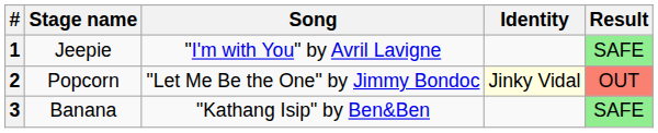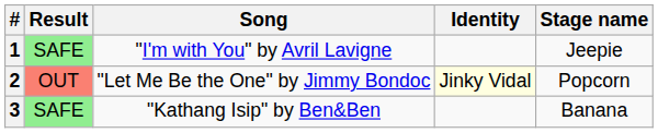 <table class="wikitable" style="text-align: center;">
 <tr>
 <th>#</th>
-<th>Stage name</th>
+<th>Result</th>
 <th>Song</th>
 <th>Identity</th>
-<th>Result</th>
+<th>Stage name</th>
 </tr>
 <tr>
 <th>1</th>
-<td>Jeepie</td>
+<td style="background:lightgreen;">SAFE</td>
 <td>"<a href='#'>I'm with You</a>" by <a href='#'>Avril Lavigne</a></td>
 <td></td>
-<td style="background:lightgreen;">SAFE</td>
+<td>Jeepie</td>
 </tr>
 <tr>
 <th>2</th>
-<td>Popcorn</td>
+<td style="background:salmon;">OUT</td>
 <td>"Let Me Be the One" by <a href='#'>Jimmy Bondoc</a></td>
 <td style="background: lightyellow;">Jinky Vidal</td>
-<td style="background:salmon;">OUT</td>
+<td>Popcorn</td>
 </tr>
 <tr>
 <th>3</th>
-<td>Banana</td>
+<td style="background:lightgreen;">SAFE</td>
 <td>"Kathang Isip" by <a href='#'>Ben&Ben</a></td>
 <td></td>
-<td style="background:lightgreen;">SAFE</td>
+<td>Banana</td>
 </tr>
 </table>
